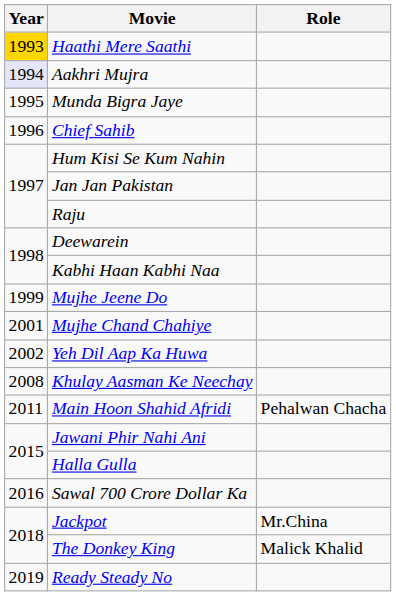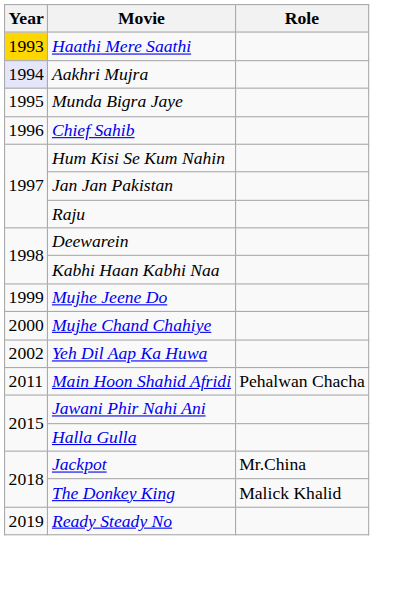 <table class="wikitable">
 <tr>
 <th><strong>Year</strong></th>
 <th><strong>Movie</strong></th>
 <th><strong>Role</strong></th>
 </tr>
 <tr>
 <td style="background: gold;">1993</td>
 <td><em><a href='#'>Haathi Mere Saathi</a></em></td>
 <td></td>
 </tr>
 <tr>
 <td style="background: lavender;">1994</td>
 <td><em>Aakhri Mujra</em></td>
 <td></td>
 </tr>
 <tr>
 <td>1995</td>
 <td><em>Munda Bigra Jaye</em></td>
 <td></td>
 </tr>
 <tr>
 <td>1996</td>
 <td><em><a href='#'>Chief Sahib</a></em></td>
 <td></td>
 </tr>
 <tr>
 <td rowspan="3">1997</td>
 <td><em>Hum Kisi Se Kum Nahin</em></td>
 <td></td>
 </tr>
 <tr>
 <td><em>Jan Jan Pakistan</em></td>
 <td></td>
 </tr>
 <tr>
 <td><em>Raju</em></td>
 <td></td>
 </tr>
 <tr>
 <td rowspan="2">1998</td>
 <td><em>Deewarein</em></td>
 <td></td>
 </tr>
 <tr>
 <td><em>Kabhi Haan Kabhi Naa</em></td>
 <td></td>
 </tr>
 <tr>
 <td>1999</td>
 <td><em><a href='#'>Mujhe Jeene Do</a></em></td>
 <td></td>
 </tr>
 <tr>
-<td>2001</td>
+<td>2000</td>
 <td><em><a href='#'>Mujhe Chand Chahiye</a></em></td>
 <td></td>
 </tr>
 <tr>
 <td>2002</td>
 <td><em><a href='#'>Yeh Dil Aap Ka Huwa</a></em></td>
-<td></td>
-</tr>
-<tr>
-<td>2008</td>
-<td><em><a href='#'>Khulay Aasman Ke Neechay</a></em></td>
 <td></td>
 </tr>
 <tr>
 <td>2011</td>
 <td><em><a href='#'>Main Hoon Shahid Afridi</a></em></td>
 <td>Pehalwan Chacha</td>
 </tr>
 <tr>
 <td rowspan="2">2015</td>
 <td><em><a href='#'>Jawani Phir Nahi Ani</a></em></td>
 <td></td>
 </tr>
 <tr>
 <td><em><a href='#'>Halla Gulla</a></em></td>
 <td></td>
 </tr>
 <tr>
-<td>2016</td>
-<td><em>Sawal 700 Crore Dollar Ka</em></td>
-<td></td>
-</tr>
-<tr>
 <td rowspan="2">2018</td>
 <td><em><a href='#'>Jackpot</a></em></td>
 <td>Mr.China</td>
 </tr>
 <tr>
 <td><em><a href='#'>The Donkey King</a></em></td>
 <td>Malick Khalid</td>
 </tr>
 <tr>
 <td>2019</td>
 <td><em><a href='#'>Ready Steady No</a></em></td>
 <td></td>
 </tr>
 </table>
